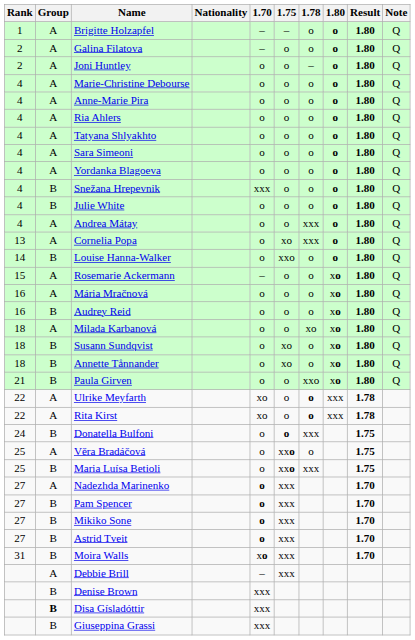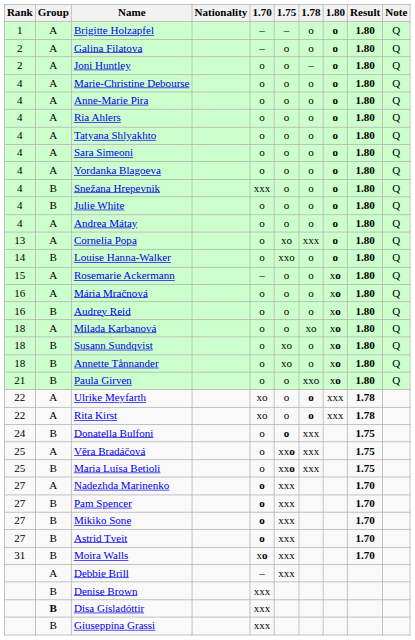 <table class="wikitable sortable" style="text-align:center">
 <tr>
 <th>Rank</th>
 <th>Group</th>
 <th>Name</th>
 <th>Nationality</th>
 <th>1.70</th>
 <th>1.75</th>
 <th>1.78</th>
 <th>1.80</th>
 <th>Result</th>
 <th>Note</th>
 </tr>
 <tr bgcolor=ccffcc>
 <td>1</td>
 <td>A</td>
 <td align=left><a href='#'>Brigitte Holzapfel</a></td>
 <td align=left></td>
 <td>–</td>
 <td>–</td>
 <td>o</td>
 <td><strong>o</strong></td>
 <td><strong>1.80</strong></td>
 <td>Q</td>
 </tr>
 <tr bgcolor=ccffcc>
 <td>2</td>
 <td>A</td>
 <td align=left><a href='#'>Galina Filatova</a></td>
 <td align=left></td>
 <td>–</td>
 <td>o</td>
 <td>o</td>
 <td><strong>o</strong></td>
 <td><strong>1.80</strong></td>
 <td>Q</td>
 </tr>
 <tr bgcolor=ccffcc>
 <td>2</td>
 <td>A</td>
 <td align=left><a href='#'>Joni Huntley</a></td>
 <td align=left></td>
 <td>o</td>
 <td>o</td>
 <td>–</td>
 <td><strong>o</strong></td>
 <td><strong>1.80</strong></td>
 <td>Q</td>
 </tr>
 <tr bgcolor=ccffcc>
 <td>4</td>
 <td>A</td>
 <td align=left><a href='#'>Marie-Christine Debourse</a></td>
 <td align=left></td>
 <td>o</td>
 <td>o</td>
 <td>o</td>
 <td><strong>o</strong></td>
 <td><strong>1.80</strong></td>
 <td>Q</td>
 </tr>
 <tr bgcolor=ccffcc>
 <td>4</td>
 <td>A</td>
 <td align=left><a href='#'>Anne-Marie Pira</a></td>
 <td align=left></td>
 <td>o</td>
 <td>o</td>
 <td>o</td>
 <td><strong>o</strong></td>
 <td><strong>1.80</strong></td>
 <td>Q</td>
 </tr>
 <tr bgcolor=ccffcc>
 <td>4</td>
 <td>A</td>
 <td align=left><a href='#'>Ria Ahlers</a></td>
 <td align=left></td>
 <td>o</td>
 <td>o</td>
 <td>o</td>
 <td><strong>o</strong></td>
 <td><strong>1.80</strong></td>
 <td>Q</td>
 </tr>
 <tr bgcolor=ccffcc>
 <td>4</td>
 <td>A</td>
 <td align=left><a href='#'>Tatyana Shlyakhto</a></td>
 <td align=left></td>
 <td>o</td>
 <td>o</td>
 <td>o</td>
 <td><strong>o</strong></td>
 <td><strong>1.80</strong></td>
 <td>Q</td>
 </tr>
 <tr bgcolor=ccffcc>
 <td>4</td>
 <td>A</td>
 <td align=left><a href='#'>Sara Simeoni</a></td>
 <td align=left></td>
 <td>o</td>
 <td>o</td>
 <td>o</td>
 <td><strong>o</strong></td>
 <td><strong>1.80</strong></td>
 <td>Q</td>
 </tr>
 <tr bgcolor=ccffcc>
 <td>4</td>
 <td>A</td>
 <td align=left><a href='#'>Yordanka Blagoeva</a></td>
 <td align=left></td>
 <td>o</td>
 <td>o</td>
 <td>o</td>
 <td><strong>o</strong></td>
 <td><strong>1.80</strong></td>
 <td>Q</td>
 </tr>
 <tr bgcolor=ccffcc>
 <td>4</td>
 <td>B</td>
 <td align=left><a href='#'>Snežana Hrepevnik</a></td>
 <td align=left></td>
 <td>xxx</td>
 <td>o</td>
 <td>o</td>
 <td><strong>o</strong></td>
 <td><strong>1.80</strong></td>
 <td>Q</td>
 </tr>
 <tr bgcolor=ccffcc>
 <td>4</td>
 <td>B</td>
 <td align=left><a href='#'>Julie White</a></td>
 <td align=left></td>
 <td>o</td>
 <td>o</td>
 <td>o</td>
 <td><strong>o</strong></td>
 <td><strong>1.80</strong></td>
 <td>Q</td>
 </tr>
 <tr bgcolor=ccffcc>
 <td>4</td>
 <td>A</td>
 <td align=left><a href='#'>Andrea Mátay</a></td>
 <td align=left></td>
 <td>o</td>
 <td>o</td>
-<td>xxx</td>
+<td>o</td>
 <td><strong>o</strong></td>
 <td><strong>1.80</strong></td>
 <td>Q</td>
 </tr>
 <tr bgcolor=ccffcc>
 <td>13</td>
 <td>A</td>
 <td align=left><a href='#'>Cornelia Popa</a></td>
 <td align=left></td>
 <td>o</td>
 <td>xo</td>
 <td>xxx</td>
 <td><strong>o</strong></td>
 <td><strong>1.80</strong></td>
 <td>Q</td>
 </tr>
 <tr bgcolor=ccffcc>
 <td>14</td>
 <td>B</td>
 <td align=left><a href='#'>Louise Hanna-Walker</a></td>
 <td align=left></td>
 <td>o</td>
 <td>xxo</td>
 <td>o</td>
 <td><strong>o</strong></td>
 <td><strong>1.80</strong></td>
 <td>Q</td>
 </tr>
 <tr bgcolor=ccffcc>
 <td>15</td>
 <td>A</td>
 <td align=left><a href='#'>Rosemarie Ackermann</a></td>
 <td align=left></td>
 <td>–</td>
 <td>o</td>
 <td>o</td>
 <td>x<strong>o</strong></td>
 <td><strong>1.80</strong></td>
 <td>Q</td>
 </tr>
 <tr bgcolor=ccffcc>
 <td>16</td>
 <td>A</td>
 <td align=left><a href='#'>Mária Mračnová</a></td>
 <td align=left></td>
 <td>o</td>
 <td>o</td>
 <td>o</td>
 <td>x<strong>o</strong></td>
 <td><strong>1.80</strong></td>
 <td>Q</td>
 </tr>
 <tr bgcolor=ccffcc>
 <td>16</td>
 <td>B</td>
 <td align=left><a href='#'>Audrey Reid</a></td>
 <td align=left></td>
 <td>o</td>
 <td>o</td>
 <td>o</td>
 <td>x<strong>o</strong></td>
 <td><strong>1.80</strong></td>
 <td>Q</td>
 </tr>
 <tr bgcolor=ccffcc>
 <td>18</td>
 <td>A</td>
 <td align=left><a href='#'>Milada Karbanová</a></td>
 <td align=left></td>
 <td>o</td>
 <td>o</td>
 <td>xo</td>
 <td>x<strong>o</strong></td>
 <td><strong>1.80</strong></td>
 <td>Q</td>
 </tr>
 <tr bgcolor=ccffcc>
 <td>18</td>
 <td>B</td>
 <td align=left><a href='#'>Susann Sundqvist</a></td>
 <td align=left></td>
 <td>o</td>
 <td>xo</td>
 <td>o</td>
 <td>x<strong>o</strong></td>
 <td><strong>1.80</strong></td>
 <td>Q</td>
 </tr>
 <tr bgcolor=ccffcc>
 <td>18</td>
 <td>B</td>
 <td align=left><a href='#'>Annette Tånnander</a></td>
 <td align=left></td>
 <td>o</td>
 <td>xo</td>
 <td>o</td>
 <td>x<strong>o</strong></td>
 <td><strong>1.80</strong></td>
 <td>Q</td>
 </tr>
 <tr bgcolor=ccffcc>
 <td>21</td>
 <td>B</td>
 <td align=left><a href='#'>Paula Girven</a></td>
 <td align=left></td>
 <td>o</td>
 <td>o</td>
 <td>xxo</td>
 <td>x<strong>o</strong></td>
 <td><strong>1.80</strong></td>
 <td>Q</td>
 </tr>
 <tr>
 <td>22</td>
 <td>A</td>
 <td align=left><a href='#'>Ulrike Meyfarth</a></td>
 <td align=left></td>
 <td>xo</td>
 <td>o</td>
 <td><strong>o</strong></td>
 <td>xxx</td>
 <td><strong>1.78</strong></td>
 <td></td>
 </tr>
 <tr>
 <td>22</td>
 <td>A</td>
 <td align=left><a href='#'>Rita Kirst</a></td>
 <td align=left></td>
 <td>xo</td>
 <td>o</td>
 <td><strong>o</strong></td>
 <td>xxx</td>
 <td><strong>1.78</strong></td>
 <td></td>
 </tr>
 <tr>
 <td>24</td>
 <td>B</td>
 <td align=left><a href='#'>Donatella Bulfoni</a></td>
 <td align=left></td>
 <td>o</td>
 <td><strong>o</strong></td>
 <td>xxx</td>
 <td></td>
 <td><strong>1.75</strong></td>
 <td></td>
 </tr>
 <tr>
 <td>25</td>
 <td>A</td>
 <td align=left><a href='#'>Věra Bradáčová</a></td>
 <td align=left></td>
 <td>o</td>
 <td>xx<strong>o</strong></td>
-<td>o</td>
+<td>xxx</td>
 <td></td>
 <td><strong>1.75</strong></td>
 <td></td>
 </tr>
 <tr>
 <td>25</td>
 <td>B</td>
 <td align=left><a href='#'>Maria Luísa Betioli</a></td>
 <td align=left></td>
 <td>o</td>
 <td>xx<strong>o</strong></td>
 <td>xxx</td>
 <td></td>
 <td><strong>1.75</strong></td>
 <td></td>
 </tr>
 <tr>
 <td>27</td>
 <td>A</td>
 <td align=left><a href='#'>Nadezhda Marinenko</a></td>
 <td align=left></td>
 <td><strong>o</strong></td>
 <td>xxx</td>
 <td></td>
 <td></td>
 <td><strong>1.70</strong></td>
 <td></td>
 </tr>
 <tr>
 <td>27</td>
 <td>B</td>
 <td align=left><a href='#'>Pam Spencer</a></td>
 <td align=left></td>
 <td><strong>o</strong></td>
 <td>xxx</td>
 <td></td>
 <td></td>
 <td><strong>1.70</strong></td>
 <td></td>
 </tr>
 <tr>
 <td>27</td>
 <td>B</td>
 <td align=left><a href='#'>Mikiko Sone</a></td>
 <td align=left></td>
 <td><strong>o</strong></td>
 <td>xxx</td>
 <td></td>
 <td></td>
 <td><strong>1.70</strong></td>
 <td></td>
 </tr>
 <tr>
 <td>27</td>
 <td>B</td>
 <td align=left><a href='#'>Astrid Tveit</a></td>
 <td align=left></td>
 <td><strong>o</strong></td>
 <td>xxx</td>
 <td></td>
 <td></td>
 <td><strong>1.70</strong></td>
 <td></td>
 </tr>
 <tr>
 <td>31</td>
 <td>B</td>
 <td align=left><a href='#'>Moira Walls</a></td>
 <td align=left></td>
 <td>x<strong>o</strong></td>
 <td>xxx</td>
 <td></td>
 <td></td>
 <td><strong>1.70</strong></td>
 <td></td>
 </tr>
 <tr>
 <td></td>
 <td>A</td>
 <td align=left><a href='#'>Debbie Brill</a></td>
 <td align=left></td>
 <td>–</td>
 <td>xxx</td>
 <td></td>
 <td></td>
 <td><strong></strong></td>
 <td></td>
 </tr>
 <tr>
 <td></td>
 <td>B</td>
 <td align=left><a href='#'>Denise Brown</a></td>
 <td align=left></td>
 <td>xxx</td>
 <td></td>
 <td></td>
 <td></td>
 <td><strong></strong></td>
 <td></td>
 </tr>
 <tr>
 <td></td>
 <td><strong>B</strong></td>
 <td align=left><a href='#'>Disa Gísladóttir</a></td>
 <td align=left></td>
 <td>xxx</td>
 <td></td>
 <td></td>
 <td></td>
 <td><strong></strong></td>
 <td></td>
 </tr>
 <tr>
 <td></td>
 <td>B</td>
 <td align=left><a href='#'>Giuseppina Grassi</a></td>
 <td align=left></td>
 <td>xxx</td>
 <td></td>
 <td></td>
 <td></td>
 <td><strong></strong></td>
 <td></td>
 </tr>
 </table>
